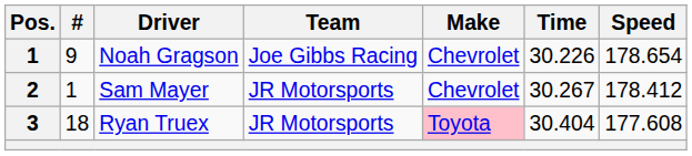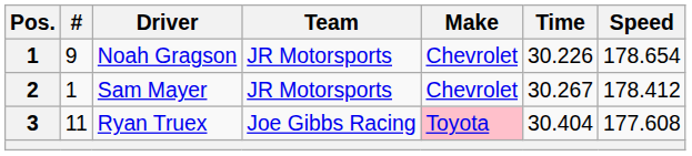 <table class="wikitable" style="font-size:95%">
 <tr>
 <th>Pos.</th>
 <th>#</th>
 <th>Driver</th>
 <th>Team</th>
 <th>Make</th>
 <th>Time</th>
 <th>Speed</th>
 </tr>
 <tr>
 <th>1</th>
 <td>9</td>
 <td><a href='#'>Noah Gragson</a></td>
-<td><a href='#'>Joe Gibbs Racing</a></td>
+<td><a href='#'>JR Motorsports</a></td>
 <td><a href='#'>Chevrolet</a></td>
 <td>30.226</td>
 <td>178.654</td>
 </tr>
 <tr>
 <th>2</th>
 <td>1</td>
 <td><a href='#'>Sam Mayer</a></td>
 <td><a href='#'>JR Motorsports</a></td>
 <td><a href='#'>Chevrolet</a></td>
 <td>30.267</td>
 <td>178.412</td>
 </tr>
 <tr>
 <th>3</th>
-<td>18</td>
+<td>11</td>
 <td><a href='#'>Ryan Truex</a></td>
-<td><a href='#'>JR Motorsports</a></td>
+<td><a href='#'>Joe Gibbs Racing</a></td>
 <td style="background: pink;"><a href='#'>Toyota</a></td>
 <td>30.404</td>
 <td>177.608</td>
 </tr>
 <tr>
 <th colspan="7"></th>
 </tr>
 </table>
